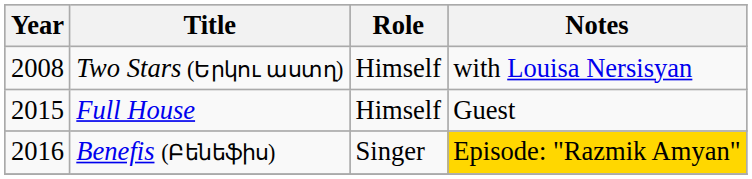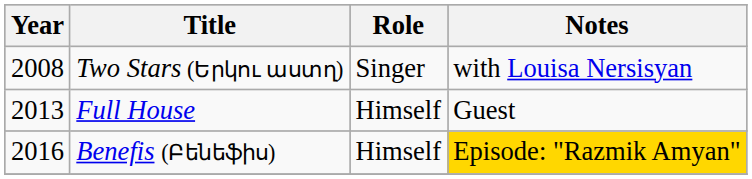 <table class="wikitable sortable">
 <tr>
 <th>Year</th>
 <th>Title</th>
 <th>Role</th>
 <th class="unsortable">Notes</th>
 </tr>
 <tr>
 <td>2008</td>
 <td><em>Two Stars</em><small> (Երկու աստղ)</small></td>
-<td>Himself</td>
+<td>Singer</td>
 <td>with <a href='#'>Louisa Nersisyan</a></td>
 </tr>
 <tr>
-<td>2015</td>
+<td>2013</td>
 <td><em><a href='#'>Full House</a></em></td>
 <td>Himself</td>
 <td>Guest</td>
 </tr>
 <tr>
 <td>2016</td>
 <td><em><a href='#'>Benefis</a></em> <small> (Բենեֆիս)</small></td>
-<td>Singer</td>
+<td>Himself</td>
 <td style="background: gold;">Episode: "Razmik Amyan"</td>
 </tr>
 <tr>
 </tr>
 </table>
